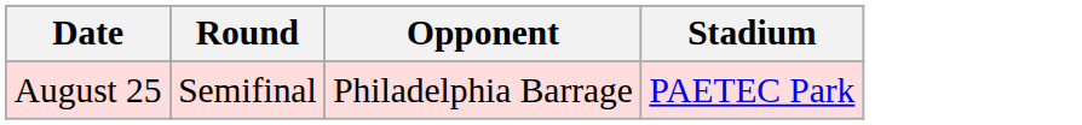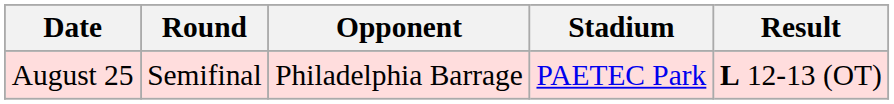 <table class="wikitable">
 <tr>
 <th>Date</th>
 <th>Round</th>
 <th>Opponent</th>
 <th>Stadium</th>
+<th>Result</th>
 </tr>
 <tr bgcolor="FFDDDD">
 <td>August 25</td>
 <td>Semifinal</td>
 <td>Philadelphia Barrage</td>
 <td><a href='#'>PAETEC Park</a></td>
+<td><strong>L</strong> 12-13 (OT)</td>
 </tr>
 </table>
